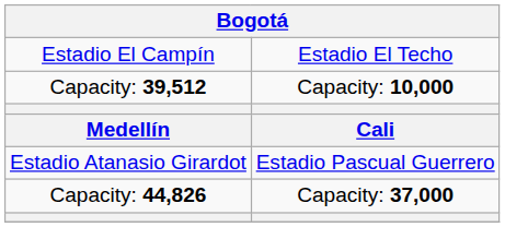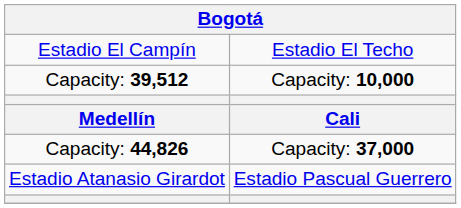 <table class="wikitable" style="text-align:center">
 <tr>
 <th colspan=2><a href='#'>Bogotá</a></th>
 </tr>
 <tr>
 <td><a href='#'>Estadio El Campín</a></td>
 <td><a href='#'>Estadio El Techo</a><br><strong></strong></td>
 </tr>
 <tr>
 <td>Capacity: <strong>39,512</strong></td>
 <td>Capacity: <strong>10,000</strong></td>
 </tr>
 <tr>
 <th></th>
 <th></th>
 </tr>
 <tr>
 <th><a href='#'>Medellín</a></th>
 <th><a href='#'>Cali</a></th>
 </tr>
 <tr>
+<td>Capacity: <strong>44,826</strong></td>
+<td>Capacity: <strong>37,000</strong></td>
+</tr>
+<tr>
 <td><a href='#'>Estadio Atanasio Girardot</a></td>
 <td><a href='#'>Estadio Pascual Guerrero</a></td>
-</tr>
-<tr>
-<td>Capacity: <strong>44,826</strong></td>
-<td>Capacity: <strong>37,000</strong></td>
 </tr>
 <tr>
 <th></th>
 <th></th>
 </tr>
 <tr>
 </tr>
 </table>
